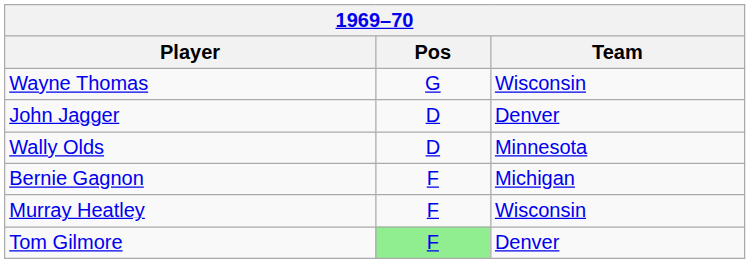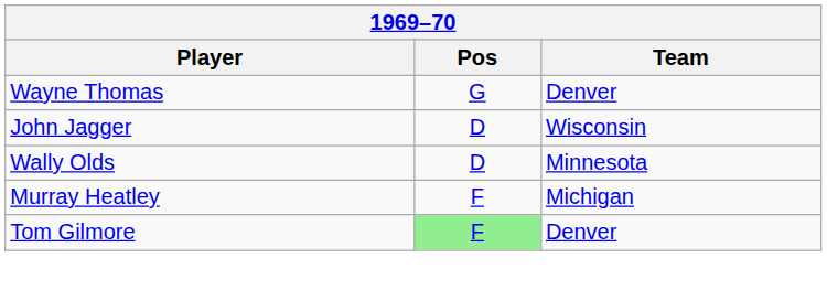 <table class="wikitable" width=95%>
 <tr>
 <th colspan=3><a href='#'>1969–70</a></th>
 </tr>
 <tr>
 <th>Player</th>
 <th>Pos</th>
 <th>Team</th>
 </tr>
 <tr>
 <td><a href='#'>Wayne Thomas</a></td>
 <td align=center><a href='#'>G</a></td>
-<td><a href='#'>Wisconsin</a></td>
+<td><a href='#'>Denver</a></td>
 </tr>
 <tr>
 <td><a href='#'>John Jagger</a></td>
 <td align=center><a href='#'>D</a></td>
-<td><a href='#'>Denver</a></td>
+<td><a href='#'>Wisconsin</a></td>
 </tr>
 <tr>
 <td><a href='#'>Wally Olds</a></td>
 <td align=center><a href='#'>D</a></td>
 <td><a href='#'>Minnesota</a></td>
 </tr>
 <tr>
-<td><a href='#'>Bernie Gagnon</a></td>
+<td><a href='#'>Murray Heatley</a></td>
 <td align=center><a href='#'>F</a></td>
 <td><a href='#'>Michigan</a></td>
-</tr>
-<tr>
-<td><a href='#'>Murray Heatley</a></td>
-<td align=center><a href='#'>F</a></td>
-<td><a href='#'>Wisconsin</a></td>
 </tr>
 <tr>
 <td><a href='#'>Tom Gilmore</a></td>
 <td align=center style="background: lightgreen;"><a href='#'>F</a></td>
 <td><a href='#'>Denver</a></td>
 </tr>
 </table>
